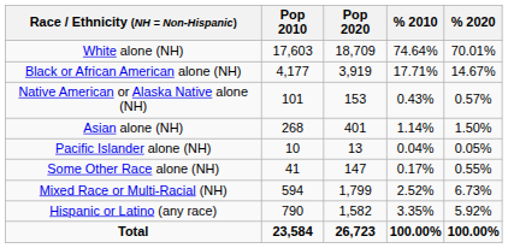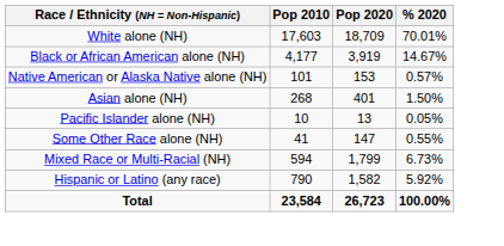 <table class="wikitable" style="text-align:center;">
 <tr>
 <th>Race / Ethnicity <small>(<em>NH = Non-Hispanic</em>)</small></th>
 <th>Pop 2010</th>
 <th>Pop 2020</th>
-<th>% 2010</th>
 <th>% 2020</th>
 </tr>
 <tr>
 <td><a href='#'>White</a> alone (NH)</td>
 <td>17,603</td>
 <td>18,709</td>
-<td>74.64%</td>
 <td>70.01%</td>
 </tr>
 <tr>
 <td><a href='#'>Black or African American</a> alone (NH)</td>
 <td>4,177</td>
 <td>3,919</td>
-<td>17.71%</td>
 <td>14.67%</td>
 </tr>
 <tr>
 <td><a href='#'>Native American</a> or <a href='#'>Alaska Native</a> alone (NH)</td>
 <td>101</td>
 <td>153</td>
-<td>0.43%</td>
 <td>0.57%</td>
 </tr>
 <tr>
 <td><a href='#'>Asian</a> alone (NH)</td>
 <td>268</td>
 <td>401</td>
-<td>1.14%</td>
 <td>1.50%</td>
 </tr>
 <tr>
 <td><a href='#'>Pacific Islander</a> alone (NH)</td>
 <td>10</td>
 <td>13</td>
-<td>0.04%</td>
 <td>0.05%</td>
 </tr>
 <tr>
 <td><a href='#'>Some Other Race</a> alone (NH)</td>
 <td>41</td>
 <td>147</td>
-<td>0.17%</td>
 <td>0.55%</td>
 </tr>
 <tr>
 <td><a href='#'>Mixed Race or Multi-Racial</a> (NH)</td>
 <td>594</td>
 <td>1,799</td>
-<td>2.52%</td>
 <td>6.73%</td>
 </tr>
 <tr>
 <td><a href='#'>Hispanic or Latino</a> (any race)</td>
 <td>790</td>
 <td>1,582</td>
-<td>3.35%</td>
 <td>5.92%</td>
 </tr>
 <tr>
 <td><strong>Total</strong></td>
 <td><strong>23,584</strong></td>
 <td><strong>26,723</strong></td>
 <td><strong>100.00%</strong></td>
-<td><strong>100.00%</strong></td>
 </tr>
 </table>
